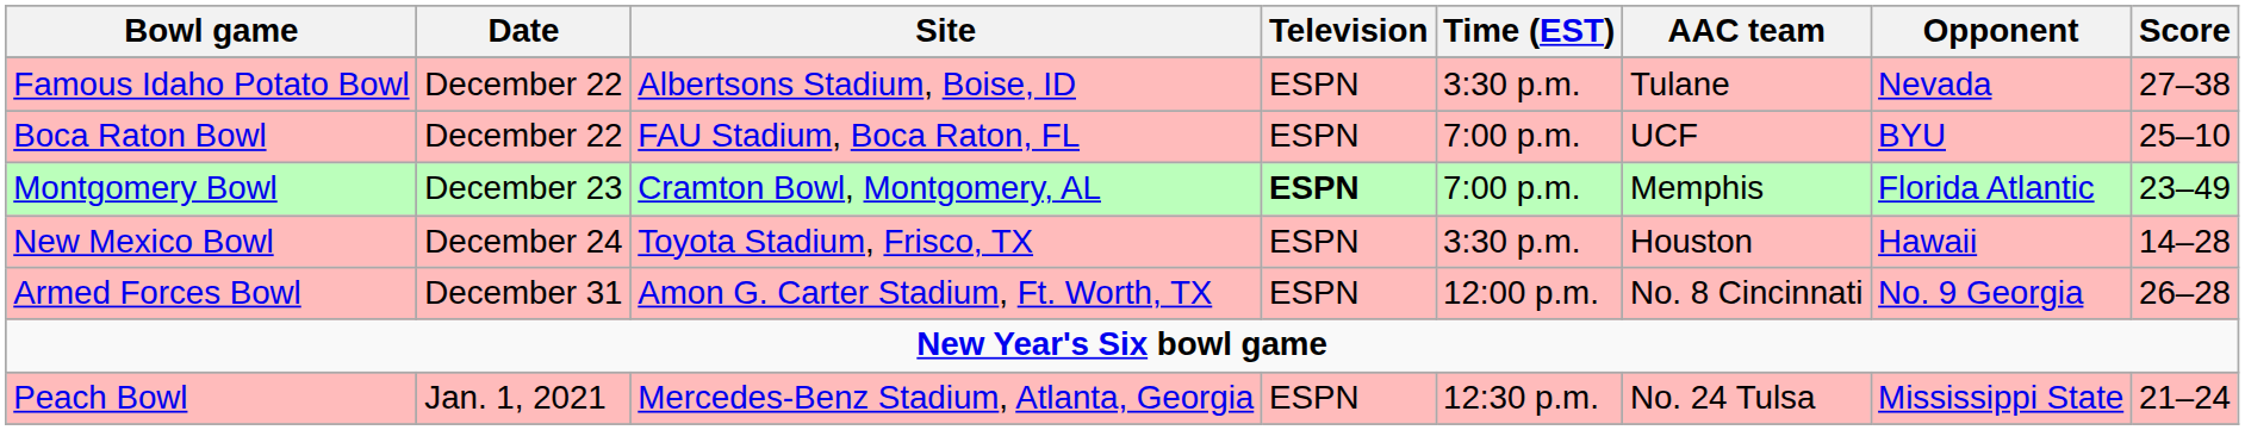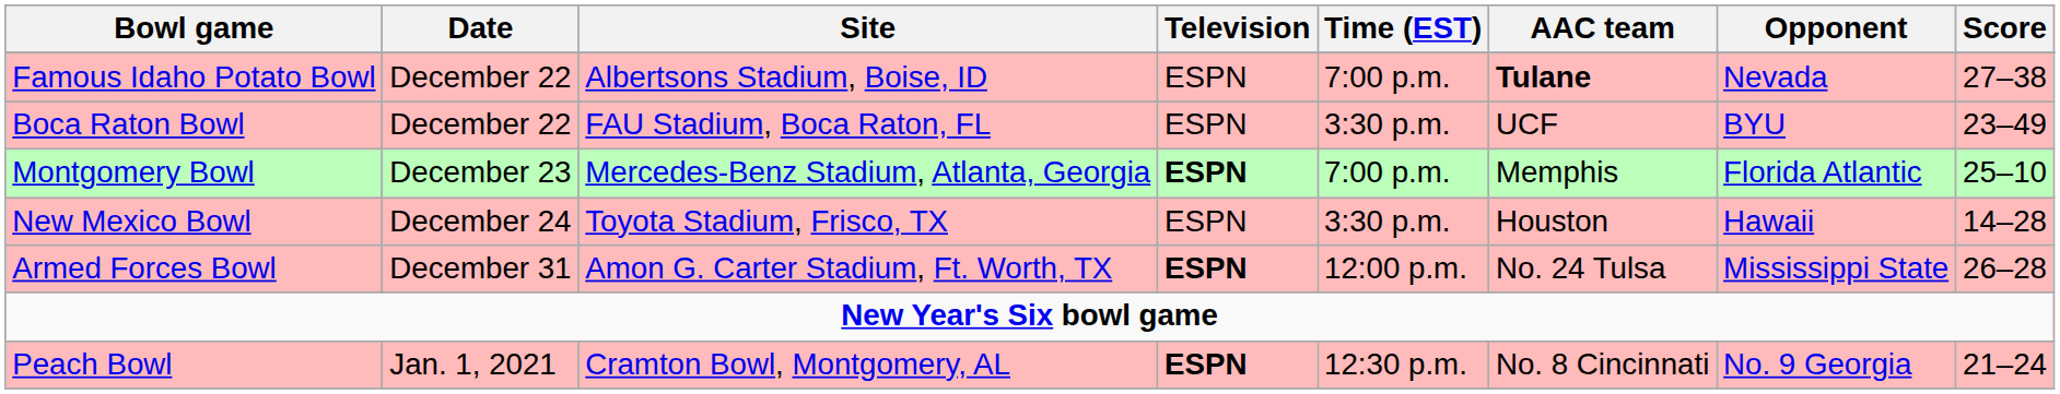 <table class="wikitable">
 <tr>
 <th>Bowl game</th>
 <th>Date</th>
 <th>Site</th>
 <th>Television</th>
 <th>Time (<a href='#'>EST</a>)</th>
 <th>AAC team</th>
 <th>Opponent</th>
 <th>Score</th>
 </tr>
 <tr>
 </tr>
 <tr style="background:#fbb;">
 <td><a href='#'>Famous Idaho Potato Bowl</a></td>
 <td>December 22</td>
 <td><a href='#'>Albertsons Stadium</a>, <a href='#'>Boise, ID</a></td>
 <td>ESPN</td>
-<td>3:30 p.m.</td>
-<td>Tulane</td>
+<td>7:00 p.m.</td>
+<td><strong>Tulane</strong></td>
 <td><a href='#'>Nevada</a></td>
 <td>27–38</td>
 </tr>
 <tr style="background:#fbb;">
 <td><a href='#'>Boca Raton Bowl</a></td>
 <td>December 22</td>
 <td><a href='#'>FAU Stadium</a>, <a href='#'>Boca Raton, FL</a></td>
 <td>ESPN</td>
-<td>7:00 p.m.</td>
+<td>3:30 p.m.</td>
 <td>UCF</td>
 <td><a href='#'>BYU</a></td>
-<td>25–10</td>
+<td>23–49</td>
 </tr>
 <tr style="background:#bfb;">
 <td><a href='#'>Montgomery Bowl</a></td>
 <td>December 23</td>
-<td><a href='#'>Cramton Bowl</a>, <a href='#'>Montgomery, AL</a></td>
+<td><a href='#'>Mercedes-Benz Stadium</a>, <a href='#'>Atlanta, Georgia</a></td>
 <td><strong>ESPN</strong></td>
 <td>7:00 p.m.</td>
 <td>Memphis</td>
 <td><a href='#'>Florida Atlantic</a></td>
-<td>23–49</td>
+<td>25–10</td>
 </tr>
 <tr style="background:#fbb;">
 <td><a href='#'>New Mexico Bowl</a></td>
 <td>December 24</td>
 <td><a href='#'>Toyota Stadium</a>, <a href='#'>Frisco, TX</a></td>
 <td>ESPN</td>
 <td>3:30 p.m.</td>
 <td>Houston</td>
 <td><a href='#'>Hawaii</a></td>
 <td>14–28</td>
 </tr>
 <tr style="background:#fbb;">
 <td><a href='#'>Armed Forces Bowl</a></td>
 <td>December 31</td>
 <td><a href='#'>Amon G. Carter Stadium</a>, <a href='#'>Ft. Worth, TX</a></td>
-<td>ESPN</td>
+<td><strong>ESPN</strong></td>
 <td>12:00 p.m.</td>
-<td>No. 8 Cincinnati</td>
-<td><a href='#'>No. 9 Georgia</a></td>
+<td>No. 24 Tulsa</td>
+<td><a href='#'>Mississippi State</a></td>
 <td>26–28</td>
 </tr>
 <tr>
 <td colspan="9" style="text-align:center;"><strong><a href='#'>New Year's Six</a> bowl game</strong></td>
 </tr>
 <tr style="background:#fbb;">
 <td><a href='#'>Peach Bowl</a></td>
 <td>Jan. 1, 2021</td>
-<td><a href='#'>Mercedes-Benz Stadium</a>, <a href='#'>Atlanta, Georgia</a></td>
-<td>ESPN</td>
+<td><a href='#'>Cramton Bowl</a>, <a href='#'>Montgomery, AL</a></td>
+<td><strong>ESPN</strong></td>
 <td>12:30 p.m.</td>
-<td>No. 24 Tulsa</td>
-<td><a href='#'>Mississippi State</a></td>
+<td>No. 8 Cincinnati</td>
+<td><a href='#'>No. 9 Georgia</a></td>
 <td>21–24</td>
 </tr>
 </table>
